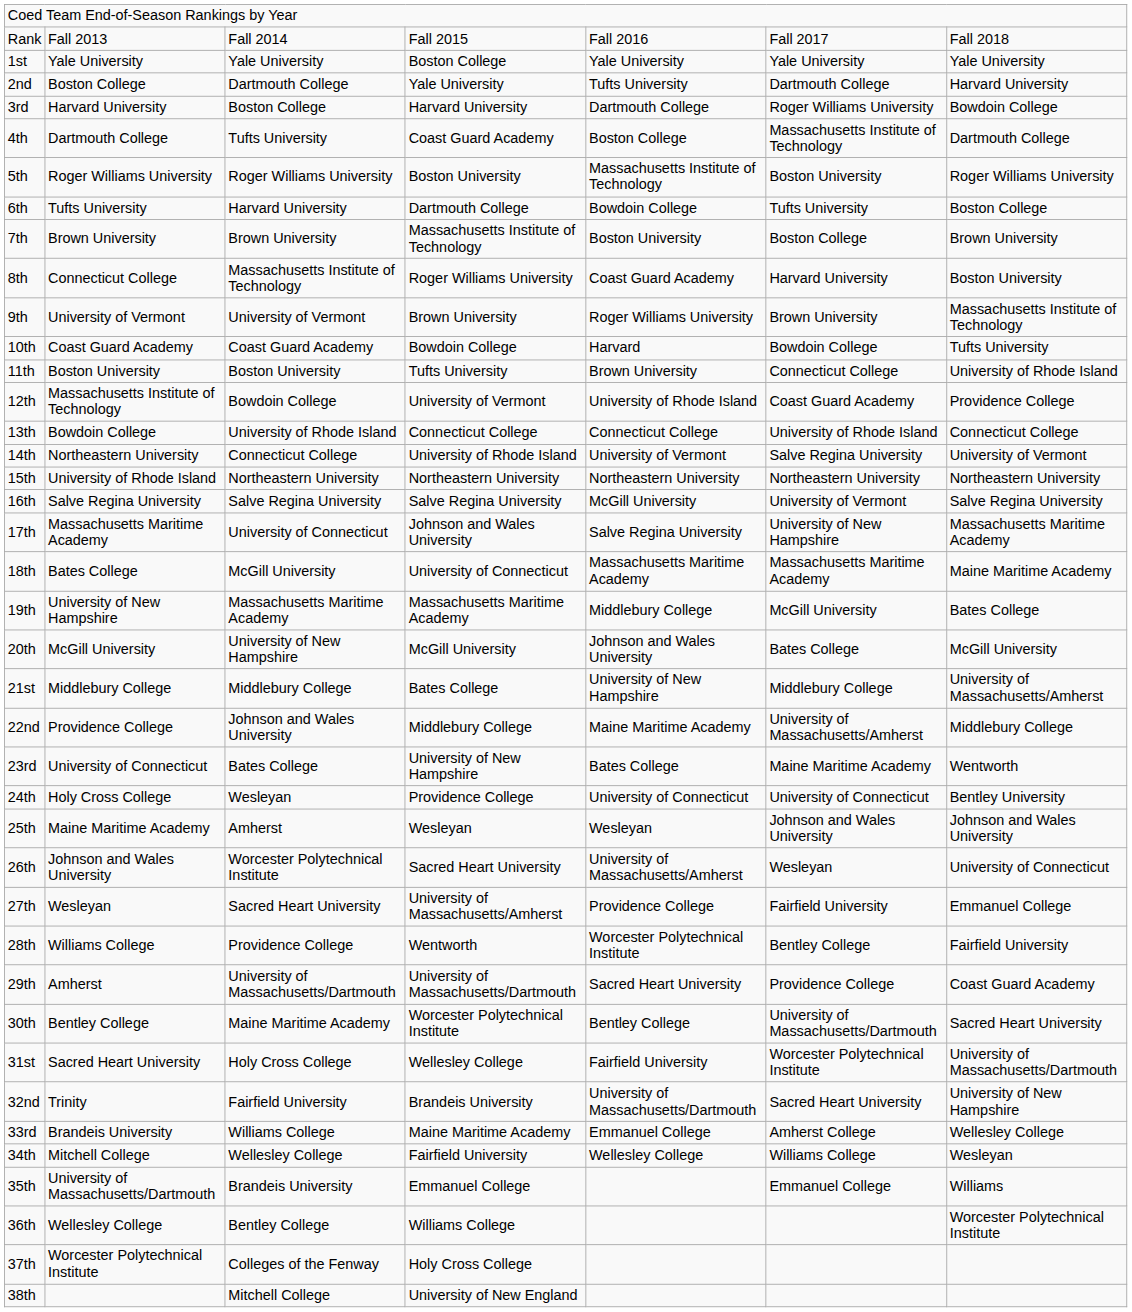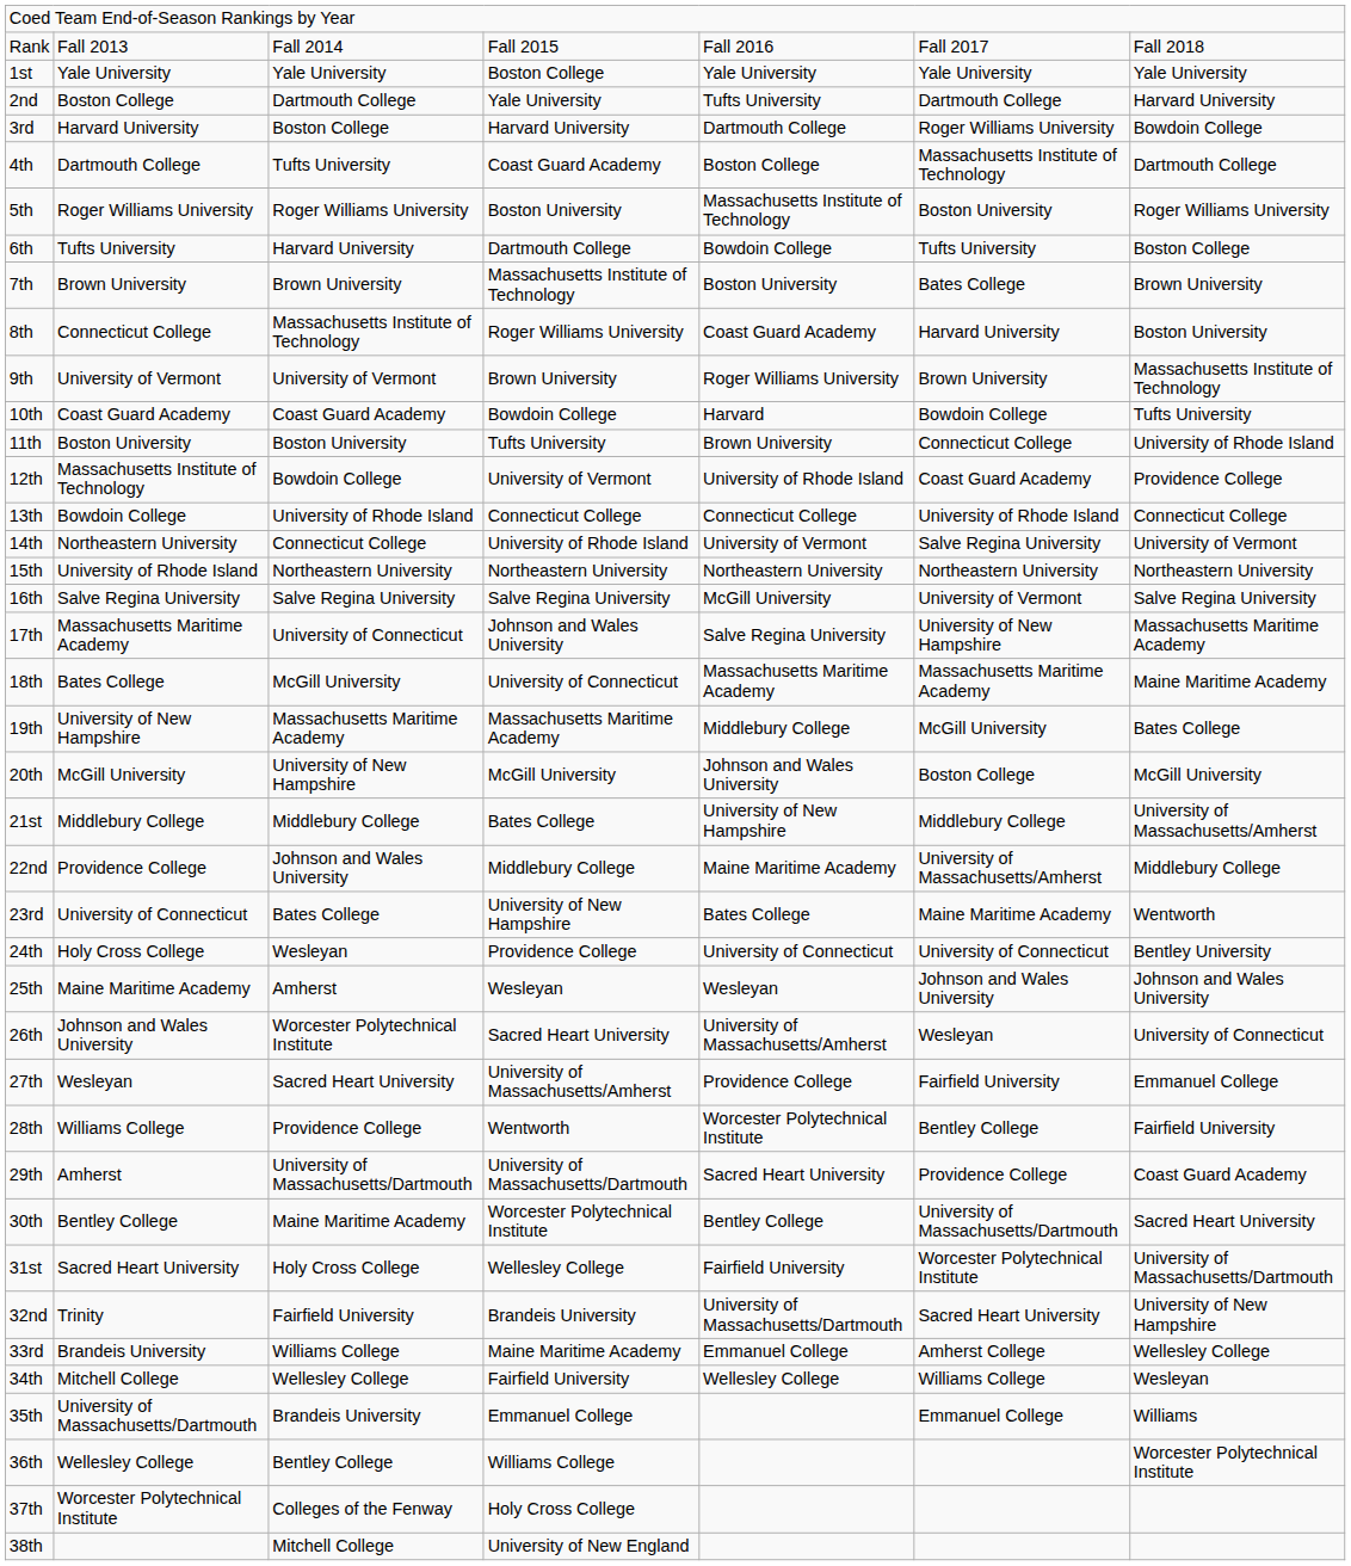 <table class="wikitable mw-collapsible">
 <tr>
 <td colspan="7">Coed Team End-of-Season Rankings by Year</td>
 </tr>
 <tr>
 <td>Rank</td>
 <td>Fall 2013</td>
 <td>Fall 2014</td>
 <td>Fall 2015</td>
 <td>Fall 2016</td>
 <td>Fall 2017</td>
 <td>Fall 2018</td>
 </tr>
 <tr>
 <td>1st</td>
 <td>Yale University</td>
 <td>Yale University</td>
 <td>Boston College</td>
 <td>Yale University</td>
 <td>Yale University</td>
 <td>Yale University</td>
 </tr>
 <tr>
 <td>2nd</td>
 <td>Boston College</td>
 <td>Dartmouth College</td>
 <td>Yale University</td>
 <td>Tufts University</td>
 <td>Dartmouth College</td>
 <td>Harvard University</td>
 </tr>
 <tr>
 <td>3rd</td>
 <td>Harvard University</td>
 <td>Boston College</td>
 <td>Harvard University</td>
 <td>Dartmouth College</td>
 <td>Roger Williams University</td>
 <td>Bowdoin College</td>
 </tr>
 <tr>
 <td>4th</td>
 <td>Dartmouth College</td>
 <td>Tufts University</td>
 <td>Coast Guard Academy</td>
 <td>Boston College</td>
 <td>Massachusetts Institute of Technology</td>
 <td>Dartmouth College</td>
 </tr>
 <tr>
 <td>5th</td>
 <td>Roger Williams University</td>
 <td>Roger Williams University</td>
 <td>Boston University</td>
 <td>Massachusetts Institute of Technology</td>
 <td>Boston University</td>
 <td>Roger Williams University</td>
 </tr>
 <tr>
 <td>6th</td>
 <td>Tufts University</td>
 <td>Harvard University</td>
 <td>Dartmouth College</td>
 <td>Bowdoin College</td>
 <td>Tufts University</td>
 <td>Boston College</td>
 </tr>
 <tr>
 <td>7th</td>
 <td>Brown University</td>
 <td>Brown University</td>
 <td>Massachusetts Institute of Technology</td>
 <td>Boston University</td>
-<td>Boston College</td>
+<td>Bates College</td>
 <td>Brown University</td>
 </tr>
 <tr>
 <td>8th</td>
 <td>Connecticut College</td>
 <td>Massachusetts Institute of Technology</td>
 <td>Roger Williams University</td>
 <td>Coast Guard Academy</td>
 <td>Harvard University</td>
 <td>Boston University</td>
 </tr>
 <tr>
 <td>9th</td>
 <td>University of Vermont</td>
 <td>University of Vermont</td>
 <td>Brown University</td>
 <td>Roger Williams University</td>
 <td>Brown University</td>
 <td>Massachusetts Institute of Technology</td>
 </tr>
 <tr>
 <td>10th</td>
 <td>Coast Guard Academy</td>
 <td>Coast Guard Academy</td>
 <td>Bowdoin College</td>
 <td>Harvard</td>
 <td>Bowdoin College</td>
 <td>Tufts University</td>
 </tr>
 <tr>
 <td>11th</td>
 <td>Boston University</td>
 <td>Boston University</td>
 <td>Tufts University</td>
 <td>Brown University</td>
 <td>Connecticut College</td>
 <td>University of Rhode Island</td>
 </tr>
 <tr>
 <td>12th</td>
 <td>Massachusetts Institute of Technology</td>
 <td>Bowdoin College</td>
 <td>University of Vermont</td>
 <td>University of Rhode Island</td>
 <td>Coast Guard Academy</td>
 <td>Providence College</td>
 </tr>
 <tr>
 <td>13th</td>
 <td>Bowdoin College</td>
 <td>University of Rhode Island</td>
 <td>Connecticut College</td>
 <td>Connecticut College</td>
 <td>University of Rhode Island</td>
 <td>Connecticut College</td>
 </tr>
 <tr>
 <td>14th</td>
 <td>Northeastern University</td>
 <td>Connecticut College</td>
 <td>University of Rhode Island</td>
 <td>University of Vermont</td>
 <td>Salve Regina University</td>
 <td>University of Vermont</td>
 </tr>
 <tr>
 <td>15th</td>
 <td>University of Rhode Island</td>
 <td>Northeastern University</td>
 <td>Northeastern University</td>
 <td>Northeastern University</td>
 <td>Northeastern University</td>
 <td>Northeastern University</td>
 </tr>
 <tr>
 <td>16th</td>
 <td>Salve Regina University</td>
 <td>Salve Regina University</td>
 <td>Salve Regina University</td>
 <td>McGill University</td>
 <td>University of Vermont</td>
 <td>Salve Regina University</td>
 </tr>
 <tr>
 <td>17th</td>
 <td>Massachusetts Maritime Academy</td>
 <td>University of Connecticut</td>
 <td>Johnson and Wales University</td>
 <td>Salve Regina University</td>
 <td>University of New Hampshire</td>
 <td>Massachusetts Maritime Academy</td>
 </tr>
 <tr>
 <td>18th</td>
 <td>Bates College</td>
 <td>McGill University</td>
 <td>University of Connecticut</td>
 <td>Massachusetts Maritime Academy</td>
 <td>Massachusetts Maritime Academy</td>
 <td>Maine Maritime Academy</td>
 </tr>
 <tr>
 <td>19th</td>
 <td>University of New Hampshire</td>
 <td>Massachusetts Maritime Academy</td>
 <td>Massachusetts Maritime Academy</td>
 <td>Middlebury College</td>
 <td>McGill University</td>
 <td>Bates College</td>
 </tr>
 <tr>
 <td>20th</td>
 <td>McGill University</td>
 <td>University of New Hampshire</td>
 <td>McGill University</td>
 <td>Johnson and Wales University</td>
-<td>Bates College</td>
+<td>Boston College</td>
 <td>McGill University</td>
 </tr>
 <tr>
 <td>21st</td>
 <td>Middlebury College</td>
 <td>Middlebury College</td>
 <td>Bates College</td>
 <td>University of New Hampshire</td>
 <td>Middlebury College</td>
 <td>University of Massachusetts/Amherst</td>
 </tr>
 <tr>
 <td>22nd</td>
 <td>Providence College</td>
 <td>Johnson and Wales University</td>
 <td>Middlebury College</td>
 <td>Maine Maritime Academy</td>
 <td>University of Massachusetts/Amherst</td>
 <td>Middlebury College</td>
 </tr>
 <tr>
 <td>23rd</td>
 <td>University of Connecticut</td>
 <td>Bates College</td>
 <td>University of New Hampshire</td>
 <td>Bates College</td>
 <td>Maine Maritime Academy</td>
 <td>Wentworth</td>
 </tr>
 <tr>
 <td>24th</td>
 <td>Holy Cross College</td>
 <td>Wesleyan</td>
 <td>Providence College</td>
 <td>University of Connecticut</td>
 <td>University of Connecticut</td>
 <td>Bentley University</td>
 </tr>
 <tr>
 <td>25th</td>
 <td>Maine Maritime Academy</td>
 <td>Amherst</td>
 <td>Wesleyan</td>
 <td>Wesleyan</td>
 <td>Johnson and Wales University</td>
 <td>Johnson and Wales University</td>
 </tr>
 <tr>
 <td>26th</td>
 <td>Johnson and Wales University</td>
 <td>Worcester Polytechnical Institute</td>
 <td>Sacred Heart University</td>
 <td>University of Massachusetts/Amherst</td>
 <td>Wesleyan</td>
 <td>University of Connecticut</td>
 </tr>
 <tr>
 <td>27th</td>
 <td>Wesleyan</td>
 <td>Sacred Heart University</td>
 <td>University of Massachusetts/Amherst</td>
 <td>Providence College</td>
 <td>Fairfield University</td>
 <td>Emmanuel College</td>
 </tr>
 <tr>
 <td>28th</td>
 <td>Williams College</td>
 <td>Providence College</td>
 <td>Wentworth</td>
 <td>Worcester Polytechnical Institute</td>
 <td>Bentley College</td>
 <td>Fairfield University</td>
 </tr>
 <tr>
 <td>29th</td>
 <td>Amherst</td>
 <td>University of Massachusetts/Dartmouth</td>
 <td>University of Massachusetts/Dartmouth</td>
 <td>Sacred Heart University</td>
 <td>Providence College</td>
 <td>Coast Guard Academy</td>
 </tr>
 <tr>
 <td>30th</td>
 <td>Bentley College</td>
 <td>Maine Maritime Academy</td>
 <td>Worcester Polytechnical Institute</td>
 <td>Bentley College</td>
 <td>University of Massachusetts/Dartmouth</td>
 <td>Sacred Heart University</td>
 </tr>
 <tr>
 <td>31st</td>
 <td>Sacred Heart University</td>
 <td>Holy Cross College</td>
 <td>Wellesley College</td>
 <td>Fairfield University</td>
 <td>Worcester Polytechnical Institute</td>
 <td>University of Massachusetts/Dartmouth</td>
 </tr>
 <tr>
 <td>32nd</td>
 <td>Trinity</td>
 <td>Fairfield University</td>
 <td>Brandeis University</td>
 <td>University of Massachusetts/Dartmouth</td>
 <td>Sacred Heart University</td>
 <td>University of New Hampshire</td>
 </tr>
 <tr>
 <td>33rd</td>
 <td>Brandeis University</td>
 <td>Williams College</td>
 <td>Maine Maritime Academy</td>
 <td>Emmanuel College</td>
 <td>Amherst College</td>
 <td>Wellesley College</td>
 </tr>
 <tr>
 <td>34th</td>
 <td>Mitchell College</td>
 <td>Wellesley College</td>
 <td>Fairfield University</td>
 <td>Wellesley College</td>
 <td>Williams College</td>
 <td>Wesleyan</td>
 </tr>
 <tr>
 <td>35th</td>
 <td>University of Massachusetts/Dartmouth</td>
 <td>Brandeis University</td>
 <td>Emmanuel College</td>
 <td></td>
 <td>Emmanuel College</td>
 <td>Williams</td>
 </tr>
 <tr>
 <td>36th</td>
 <td>Wellesley College</td>
 <td>Bentley College</td>
 <td>Williams College</td>
 <td></td>
 <td></td>
 <td>Worcester Polytechnical Institute</td>
 </tr>
 <tr>
 <td>37th</td>
 <td>Worcester Polytechnical Institute</td>
 <td>Colleges of the Fenway</td>
 <td>Holy Cross College</td>
 <td></td>
 <td></td>
 <td></td>
 </tr>
 <tr>
 <td>38th</td>
 <td></td>
 <td>Mitchell College</td>
 <td>University of New England</td>
 <td></td>
 <td></td>
 <td></td>
 </tr>
 </table>
